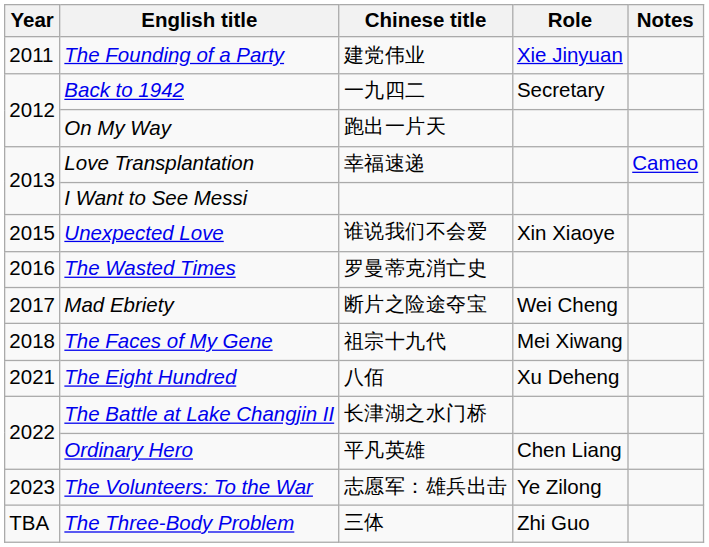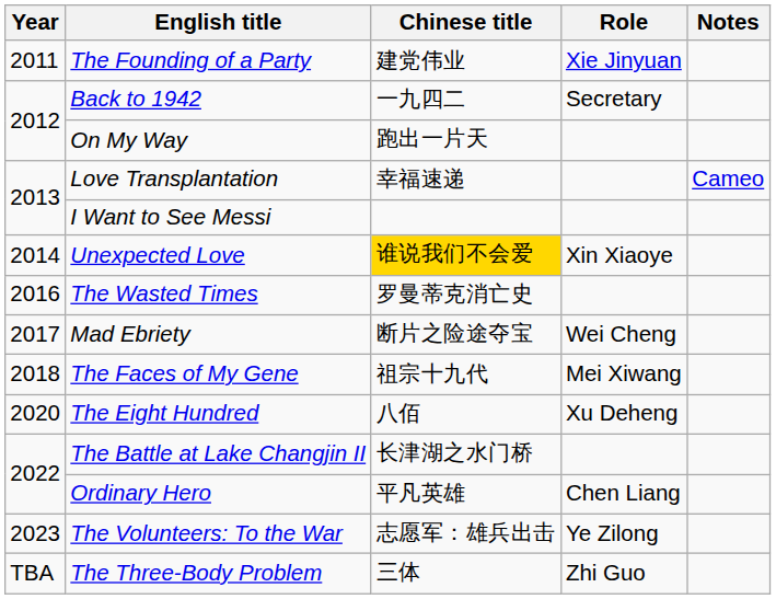 <table class="wikitable">
 <tr>
 <th>Year</th>
 <th>English title</th>
 <th>Chinese title</th>
 <th>Role</th>
 <th>Notes</th>
 </tr>
 <tr>
 <td>2011</td>
 <td><em><a href='#'>The Founding of a Party</a></em></td>
 <td>建党伟业</td>
 <td><a href='#'>Xie Jinyuan</a></td>
 <td></td>
 </tr>
 <tr>
 <td rowspan="2">2012</td>
 <td><em><a href='#'>Back to 1942</a></em></td>
 <td>一九四二</td>
 <td>Secretary</td>
 <td></td>
 </tr>
 <tr>
 <td><em>On My Way</em></td>
 <td>跑出一片天</td>
 <td></td>
 <td></td>
 </tr>
 <tr>
 <td rowspan="2">2013</td>
 <td><em>Love Transplantation</em></td>
 <td>幸福速递</td>
 <td></td>
 <td><a href='#'>Cameo</a></td>
 </tr>
 <tr>
 <td><em>I Want to See Messi</em></td>
 <td></td>
 <td></td>
 <td></td>
 </tr>
 <tr>
-<td>2015</td>
+<td>2014</td>
 <td><em><a href='#'>Unexpected Love</a></em></td>
-<td>谁说我们不会爱</td>
+<td style="background: gold;">谁说我们不会爱</td>
 <td>Xin Xiaoye</td>
 <td></td>
 </tr>
 <tr>
 <td>2016</td>
 <td><em><a href='#'>The Wasted Times</a></em></td>
 <td>罗曼蒂克消亡史</td>
 <td></td>
 <td></td>
 </tr>
 <tr>
 <td>2017</td>
 <td><em>Mad Ebriety</em></td>
 <td>断片之险途夺宝</td>
 <td>Wei Cheng</td>
 <td></td>
 </tr>
 <tr>
 <td>2018</td>
 <td><em><a href='#'>The Faces of My Gene</a></em></td>
 <td>祖宗十九代</td>
 <td>Mei Xiwang</td>
 <td></td>
 </tr>
 <tr>
-<td>2021</td>
+<td>2020</td>
 <td><em><a href='#'>The Eight Hundred</a></em></td>
 <td>八佰</td>
 <td>Xu Deheng</td>
 <td></td>
 </tr>
 <tr>
 <td rowspan="2">2022</td>
 <td><em><a href='#'>The Battle at Lake Changjin II</a></em></td>
 <td>长津湖之水门桥</td>
 <td></td>
 <td></td>
 </tr>
 <tr>
 <td><em><a href='#'>Ordinary Hero</a></em></td>
 <td>平凡英雄</td>
 <td>Chen Liang</td>
 <td></td>
 </tr>
 <tr>
 <td>2023</td>
 <td><em><a href='#'>The Volunteers: To the War</a></em></td>
 <td>志愿军：雄兵出击</td>
 <td>Ye Zilong</td>
 <td></td>
 </tr>
 <tr>
 <td>TBA</td>
 <td><em><a href='#'>The Three-Body Problem</a></em></td>
 <td>三体</td>
 <td>Zhi Guo</td>
 <td></td>
 </tr>
 </table>
